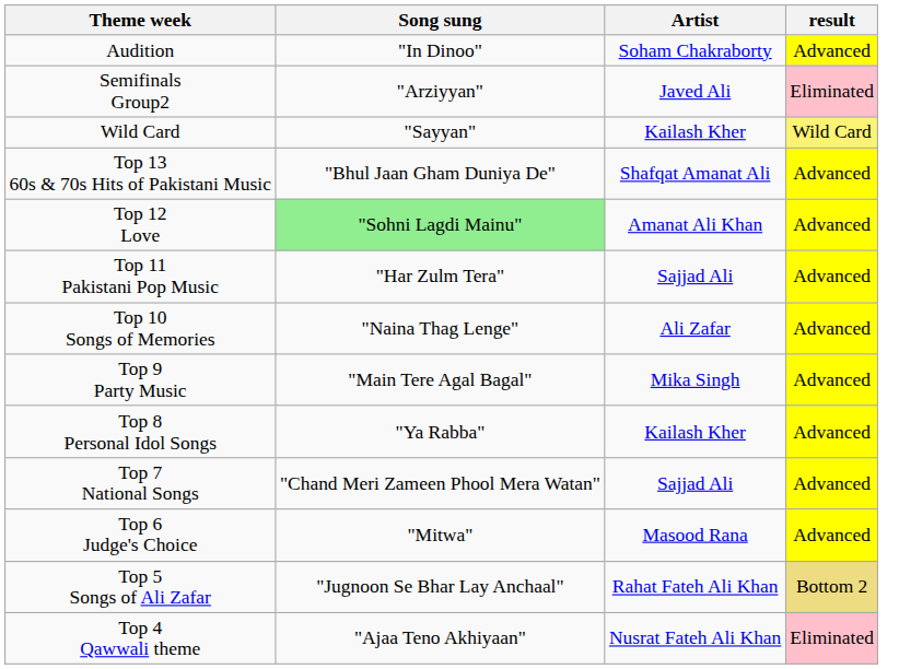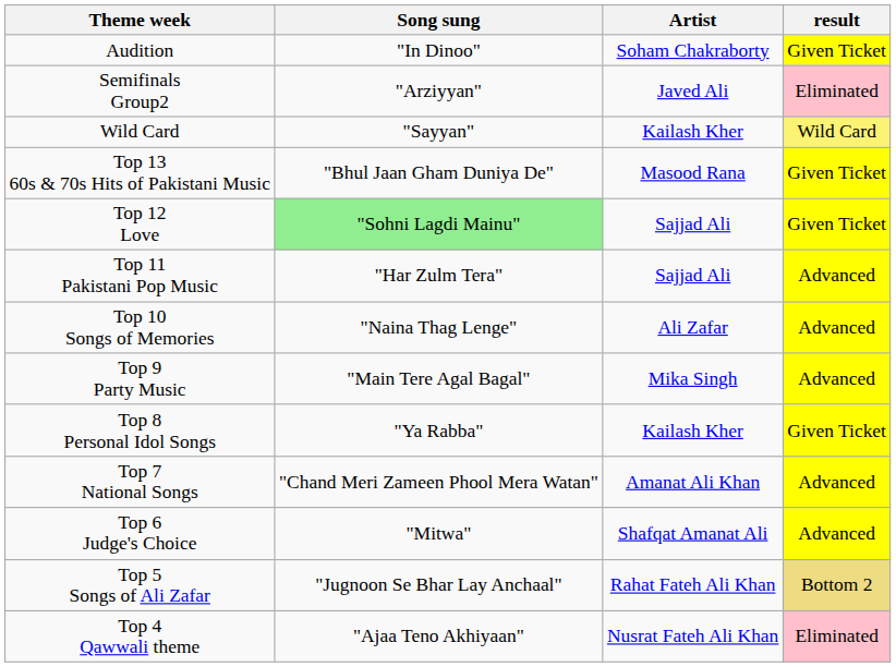 <table class="wikitable collapsible collapsed" style="text-align:center;">
 <tr>
 <th>Theme week</th>
 <th>Song sung</th>
 <th>Artist</th>
 <th>result</th>
 </tr>
 <tr>
 <td>Audition</td>
 <td>"In Dinoo"</td>
 <td><a href='#'>Soham Chakraborty</a></td>
-<td style="background:Yellow;">Advanced</td>
+<td style="background:Yellow;">Given Ticket</td>
 </tr>
 <tr>
 <td>Semifinals<br>Group2</td>
 <td>"Arziyyan"</td>
 <td><a href='#'>Javed Ali</a></td>
 <td style="background:Pink;">Eliminated</td>
 </tr>
 <tr>
 <td>Wild Card</td>
 <td>"Sayyan"</td>
 <td><a href='#'>Kailash Kher</a></td>
 <td style="background:#fbf373;">Wild Card</td>
 </tr>
 <tr>
 <td>Top 13<br>60s & 70s Hits of Pakistani Music</td>
 <td>"Bhul Jaan Gham Duniya De"</td>
-<td><a href='#'>Shafqat Amanat Ali</a></td>
-<td style="background:Yellow;">Advanced</td>
+<td><a href='#'>Masood Rana</a></td>
+<td style="background:Yellow;">Given Ticket</td>
 </tr>
 <tr>
 <td>Top 12<br> Love</td>
 <td style="background: lightgreen;">"Sohni Lagdi Mainu"</td>
-<td><a href='#'>Amanat Ali Khan</a></td>
-<td style="background:Yellow;">Advanced</td>
+<td><a href='#'>Sajjad Ali</a></td>
+<td style="background:Yellow;">Given Ticket</td>
 </tr>
 <tr>
 <td>Top 11<br>Pakistani Pop Music</td>
 <td>"Har Zulm Tera"</td>
 <td><a href='#'>Sajjad Ali</a></td>
 <td style="background:Yellow;">Advanced</td>
 </tr>
 <tr>
 <td>Top 10<br>Songs of Memories</td>
 <td>"Naina Thag Lenge"</td>
 <td><a href='#'>Ali Zafar</a></td>
 <td style="background:Yellow;">Advanced</td>
 </tr>
 <tr>
 <td>Top 9<br>Party Music</td>
 <td>"Main Tere Agal Bagal"</td>
 <td><a href='#'>Mika Singh</a></td>
 <td style="background:Yellow;">Advanced</td>
 </tr>
 <tr>
 <td>Top 8<br> Personal Idol Songs</td>
 <td>"Ya Rabba"</td>
 <td><a href='#'>Kailash Kher</a></td>
-<td style="background:Yellow;">Advanced</td>
+<td style="background:Yellow;">Given Ticket</td>
 </tr>
 <tr>
 <td>Top 7<br> National Songs</td>
 <td>"Chand Meri Zameen Phool Mera Watan"</td>
-<td><a href='#'>Sajjad Ali</a></td>
+<td><a href='#'>Amanat Ali Khan</a></td>
 <td style="background:Yellow;">Advanced</td>
 </tr>
 <tr>
 <td>Top 6<br>Judge's Choice</td>
 <td>"Mitwa"</td>
-<td><a href='#'>Masood Rana</a></td>
+<td><a href='#'>Shafqat Amanat Ali</a></td>
 <td style="background:Yellow;">Advanced</td>
 </tr>
 <tr>
 <td>Top 5<br> Songs of <a href='#'>Ali Zafar</a></td>
 <td>"Jugnoon Se Bhar Lay Anchaal"</td>
 <td><a href='#'>Rahat Fateh Ali Khan</a></td>
 <td style="background:#EEDC82;">Bottom 2</td>
 </tr>
 <tr>
 <td>Top 4<br> <a href='#'>Qawwali</a> theme</td>
 <td>"Ajaa Teno Akhiyaan"</td>
 <td><a href='#'>Nusrat Fateh Ali Khan</a></td>
 <td style="background:Pink;">Eliminated</td>
 </tr>
 </table>
